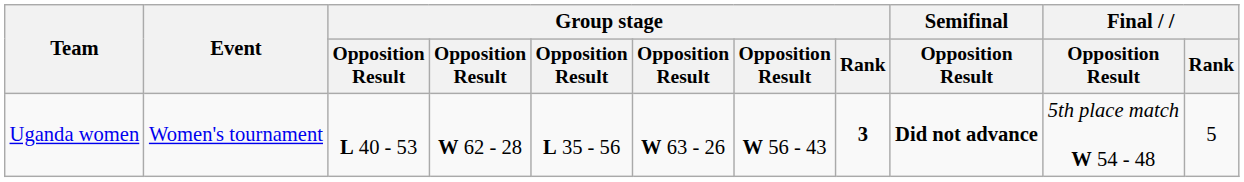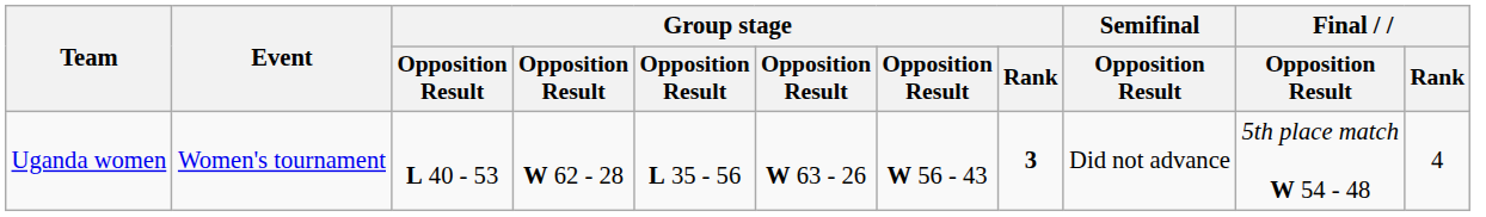 <table class=wikitable style=font-size:90%>
 <tr>
 <th rowspan=2>Team</th>
 <th rowspan=2>Event</th>
 <th colspan=6>Group stage</th>
 <th>Semifinal</th>
 <th colspan=2>Final /  / </th>
 </tr>
 <tr style=font-size:95%>
 <th>Opposition<br>Result</th>
 <th>Opposition<br>Result</th>
 <th>Opposition<br>Result</th>
 <th>Opposition<br>Result</th>
 <th>Opposition<br>Result</th>
 <th>Rank</th>
 <th>Opposition<br>Result</th>
 <th>Opposition<br>Result</th>
 <th>Rank</th>
 </tr>
 <tr align=center>
 <td align=left><a href='#'>Uganda women</a></td>
 <td align=left><a href='#'>Women's tournament</a></td>
 <td><br><strong>L</strong> 40 - 53</td>
 <td><br><strong>W</strong> 62 - 28</td>
 <td><br><strong>L</strong> 35 - 56</td>
 <td><br><strong>W</strong> 63 - 26</td>
 <td><br><strong>W</strong> 56 - 43</td>
 <td><strong>3</strong></td>
-<td><strong>Did not advance</strong></td>
+<td>Did not advance</td>
 <td><em>5th place match</em><br><br><strong>W</strong> 54 - 48</td>
-<td>5</td>
+<td>4</td>
 </tr>
 </table>
